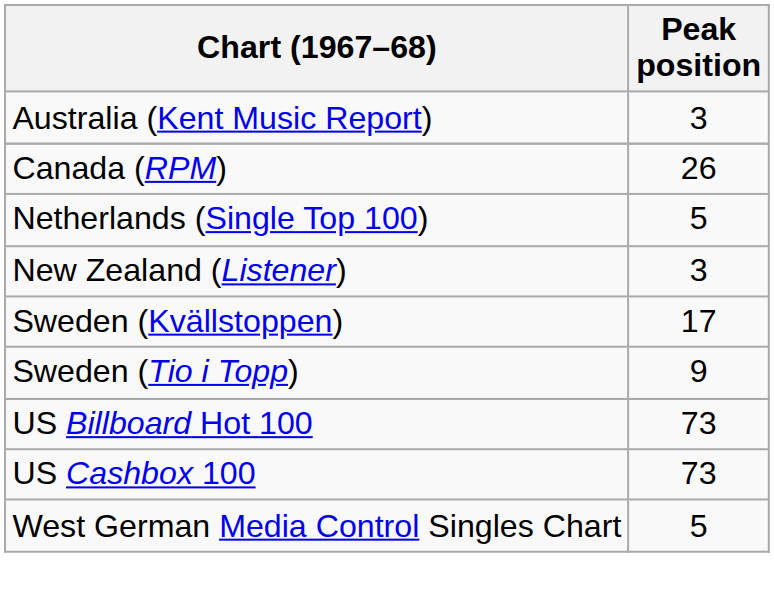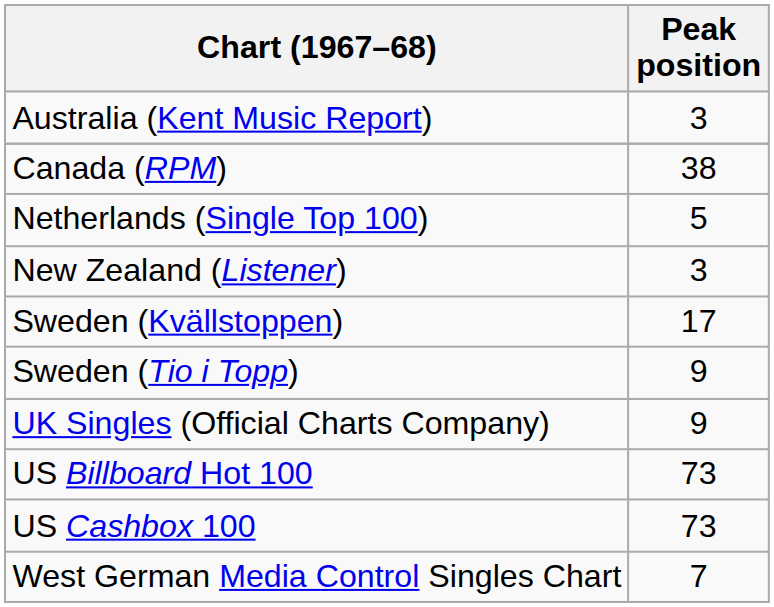 <table class="wikitable sortable">
 <tr>
 <th>Chart (1967–68)</th>
 <th>Peak<br>position</th>
 </tr>
 <tr>
 <td>Australia (<a href='#'>Kent Music Report</a>)</td>
 <td style="text-align:center;">3</td>
 </tr>
 <tr>
 </tr>
 <tr>
 <td>Canada (<a href='#'><em>RPM</em></a>)</td>
-<td style="text-align:center;">26</td>
+<td style="text-align:center;">38</td>
 </tr>
 <tr>
 <td>Netherlands (<a href='#'>Single Top 100</a>)</td>
 <td style="text-align:center;">5</td>
 </tr>
 <tr>
 <td>New Zealand (<a href='#'><em>Listener</em></a>)</td>
 <td style="text-align:center;">3</td>
 </tr>
 <tr>
 <td>Sweden (<a href='#'>Kvällstoppen</a>)</td>
 <td style="text-align:center;">17</td>
 </tr>
 <tr>
 <td>Sweden (<em><a href='#'>Tio i Topp</a></em>)</td>
 <td style="text-align:center;">9</td>
 </tr>
 <tr>
 </tr>
 <tr>
+<td><a href='#'>UK Singles</a> (Official Charts Company)</td>
+<td align="center">9</td>
+</tr>
+<tr>
 <td>US <a href='#'><em>Billboard</em> Hot 100</a></td>
 <td style="text-align:center;">73</td>
 </tr>
 <tr>
 <td>US <a href='#'><em>Cashbox</em> 100</a></td>
 <td style="text-align:center;">73</td>
 </tr>
 <tr>
 <td>West German <a href='#'>Media Control</a> Singles Chart</td>
-<td style="text-align:center;">5</td>
+<td style="text-align:center;">7</td>
 </tr>
 </table>
